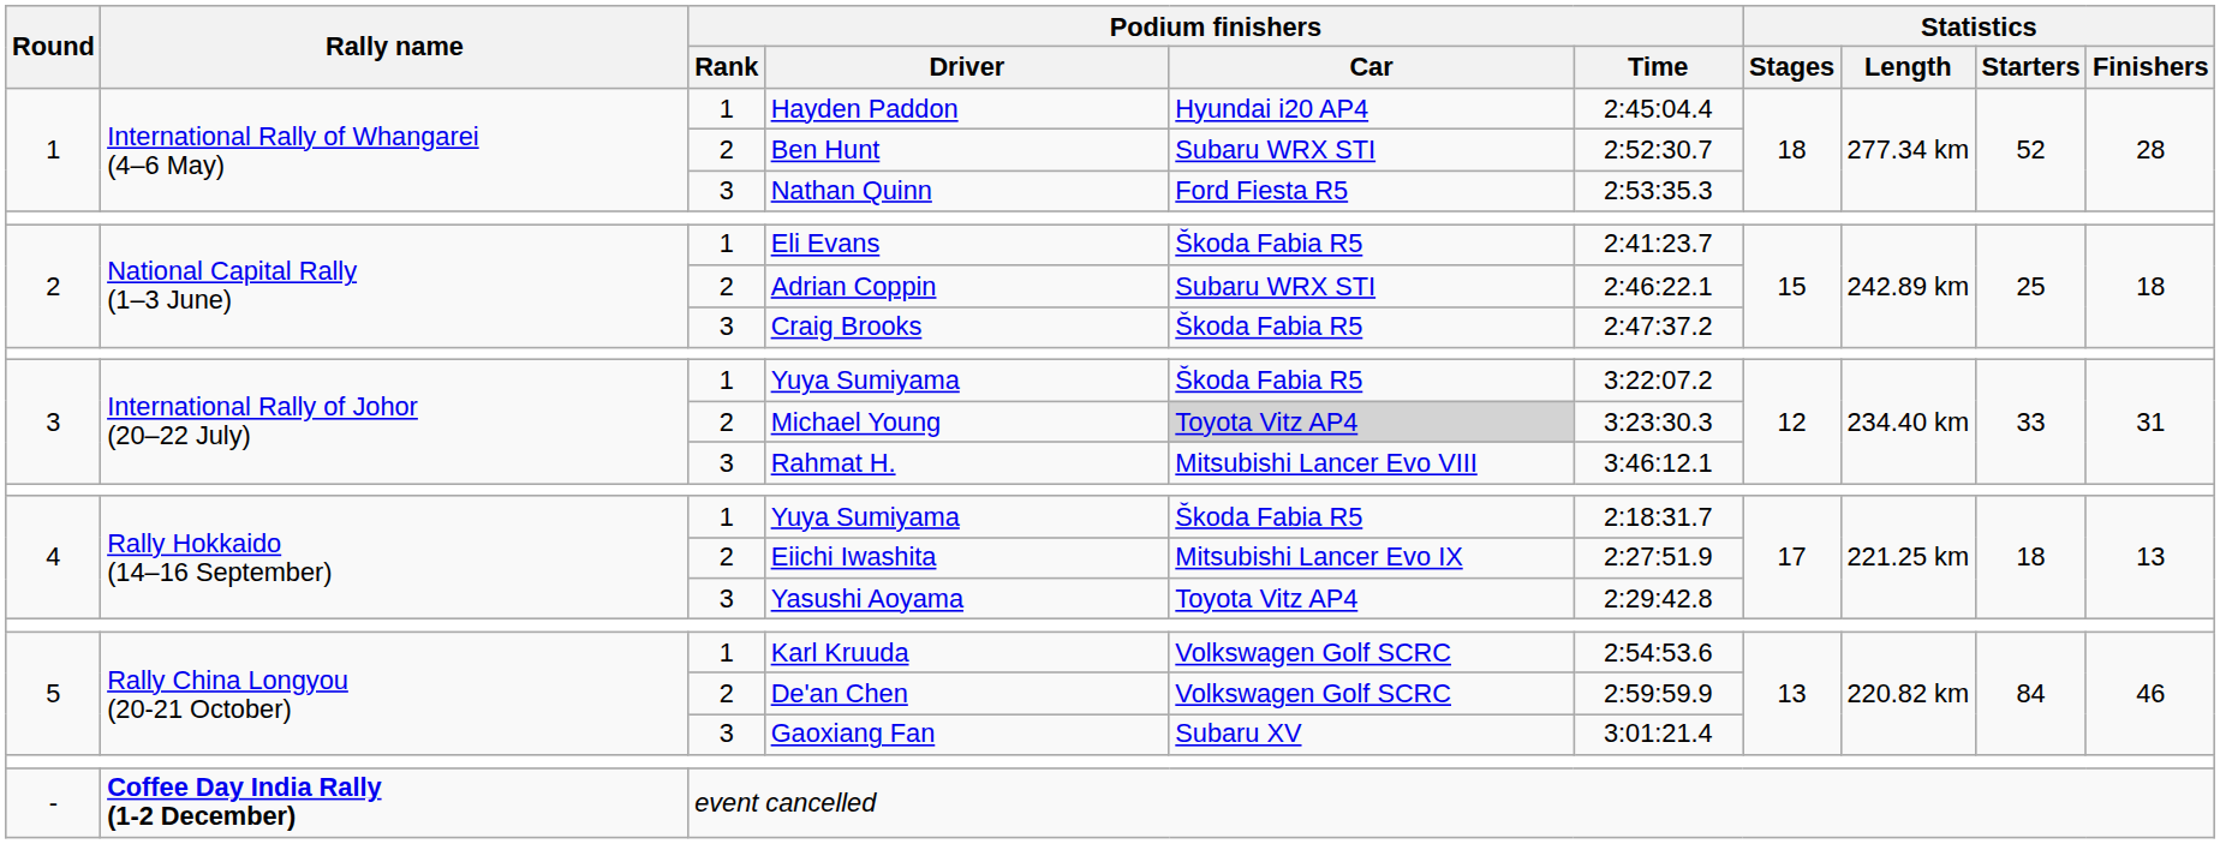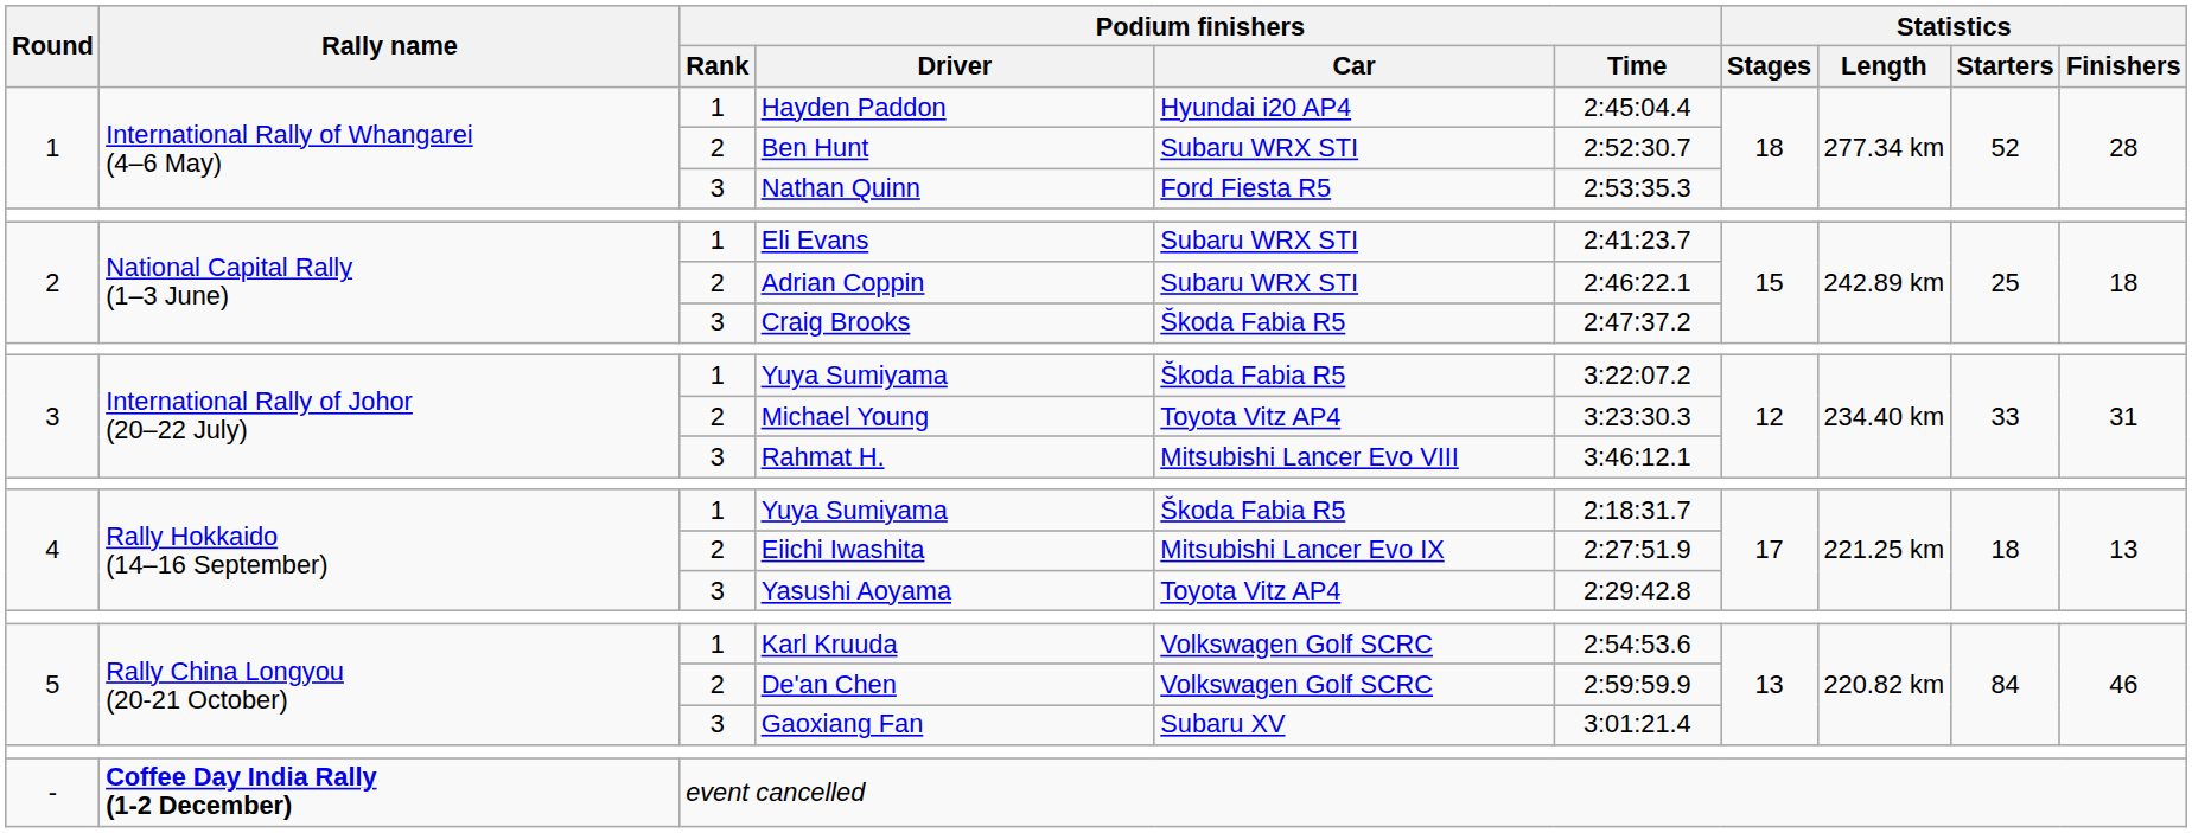 <table class="wikitable" style="font-size:85%;">
 <tr>
 <th rowspan=2>Round</th>
 <th style="width:22em" rowspan=2>Rally name</th>
 <th colspan=4>Podium finishers</th>
 <th colspan=4>Statistics</th>
 </tr>
 <tr>
 <th>Rank</th>
 <th style="width:15em">Driver</th>
 <th style="width:15em">Car</th>
 <th style="width:6em">Time</th>
 <th>Stages</th>
 <th>Length</th>
 <th>Starters</th>
 <th>Finishers</th>
 </tr>
 <tr>
 <td rowspan=3 align=center>1</td>
 <td rowspan=3> <a href='#'>International Rally of Whangarei</a><br>(4–6 May)</td>
 <td align=center>1</td>
 <td> <a href='#'>Hayden Paddon</a></td>
 <td><a href='#'>Hyundai i20 AP4</a></td>
 <td align=center>2:45:04.4</td>
 <td rowspan=3 align=center>18</td>
 <td rowspan=3 align=center>277.34 km</td>
 <td rowspan=3 align=center>52</td>
 <td rowspan=3 align=center>28</td>
 </tr>
 <tr>
 <td align=center>2</td>
 <td> <a href='#'>Ben Hunt</a></td>
 <td><a href='#'>Subaru WRX STI</a></td>
 <td align=center>2:52:30.7</td>
 </tr>
 <tr>
 <td align=center>3</td>
 <td> <a href='#'>Nathan Quinn</a></td>
 <td><a href='#'>Ford Fiesta R5</a></td>
 <td align=center>2:53:35.3</td>
 </tr>
 <tr style="background:white;">
 <td colspan="12"></td>
 </tr>
 <tr>
 <td rowspan=3 align=center>2</td>
 <td rowspan=3> <a href='#'>National Capital Rally</a><br>(1–3 June)</td>
 <td align=center>1</td>
 <td> <a href='#'>Eli Evans</a></td>
-<td><a href='#'>Škoda Fabia R5</a></td>
+<td><a href='#'>Subaru WRX STI</a></td>
 <td align=center>2:41:23.7</td>
 <td rowspan=3 align=center>15</td>
 <td rowspan=3 align=center>242.89 km</td>
 <td rowspan=3 align=center>25</td>
 <td rowspan=3 align=center>18</td>
 </tr>
 <tr>
 <td align=center>2</td>
 <td> <a href='#'>Adrian Coppin</a></td>
 <td><a href='#'>Subaru WRX STI</a></td>
 <td align=center>2:46:22.1</td>
 </tr>
 <tr>
 <td align=center>3</td>
 <td> <a href='#'>Craig Brooks</a></td>
 <td><a href='#'>Škoda Fabia R5</a></td>
 <td align=center>2:47:37.2</td>
 </tr>
 <tr style="background:white;">
 <td colspan="12"></td>
 </tr>
 <tr>
 <td rowspan=3 align=center>3</td>
 <td rowspan=3> <a href='#'>International Rally of Johor</a><br>(20–22 July)</td>
 <td align=center>1</td>
 <td> <a href='#'>Yuya Sumiyama</a></td>
 <td><a href='#'>Škoda Fabia R5</a></td>
 <td align=center>3:22:07.2</td>
 <td rowspan=3 align=center>12</td>
 <td rowspan=3 align=center>234.40 km</td>
 <td rowspan=3 align=center>33</td>
 <td rowspan=3 align=center>31</td>
 </tr>
 <tr>
 <td align=center>2</td>
 <td> <a href='#'>Michael Young</a></td>
-<td style="background: lightgrey;"><a href='#'>Toyota Vitz AP4</a></td>
+<td><a href='#'>Toyota Vitz AP4</a></td>
 <td align=center>3:23:30.3</td>
 </tr>
 <tr>
 <td align=center>3</td>
 <td> <a href='#'>Rahmat H.</a></td>
 <td><a href='#'>Mitsubishi Lancer Evo VIII</a></td>
 <td align=center>3:46:12.1</td>
 </tr>
 <tr style="background:white;">
 <td colspan="12"></td>
 </tr>
 <tr>
 <td rowspan=3 align=center>4</td>
 <td rowspan=3> <a href='#'>Rally Hokkaido</a><br>(14–16 September)</td>
 <td align=center>1</td>
 <td> <a href='#'>Yuya Sumiyama</a></td>
 <td><a href='#'>Škoda Fabia R5</a></td>
 <td align=center>2:18:31.7</td>
 <td rowspan=3 align=center>17</td>
 <td rowspan=3 align=center>221.25 km</td>
 <td rowspan=3 align=center>18</td>
 <td rowspan=3 align=center>13</td>
 </tr>
 <tr>
 <td align=center>2</td>
 <td> <a href='#'>Eiichi Iwashita</a></td>
 <td><a href='#'>Mitsubishi Lancer Evo IX</a></td>
 <td align=center>2:27:51.9</td>
 </tr>
 <tr>
 <td align=center>3</td>
 <td> <a href='#'>Yasushi Aoyama</a></td>
 <td><a href='#'>Toyota Vitz AP4</a></td>
 <td align=center>2:29:42.8</td>
 </tr>
 <tr style="background:white;">
 <td colspan="12"></td>
 </tr>
 <tr>
 <td rowspan=3 align=center>5</td>
 <td rowspan=3> <a href='#'>Rally China Longyou</a><br>(20-21 October)</td>
 <td align=center>1</td>
 <td> <a href='#'>Karl Kruuda</a></td>
 <td><a href='#'>Volkswagen Golf SCRC</a></td>
 <td align=center>2:54:53.6</td>
 <td rowspan=3 align=center>13</td>
 <td rowspan=3 align=center>220.82 km</td>
 <td rowspan=3 align=center>84</td>
 <td rowspan=3 align=center>46</td>
 </tr>
 <tr>
 <td align=center>2</td>
 <td> <a href='#'>De'an Chen</a></td>
 <td><a href='#'>Volkswagen Golf SCRC</a></td>
 <td align=center>2:59:59.9</td>
 </tr>
 <tr>
 <td align=center>3</td>
 <td> <a href='#'>Gaoxiang Fan</a></td>
 <td><a href='#'>Subaru XV</a></td>
 <td align=center>3:01:21.4</td>
 </tr>
 <tr style="background:white;">
 <td colspan="12"></td>
 </tr>
 <tr>
 <td align=center>-</td>
 <td><strong> <a href='#'>Coffee Day India Rally</a><br>(1-2 December)</strong></td>
 <td colspan=8><em>event cancelled</em></td>
 </tr>
 </table>
